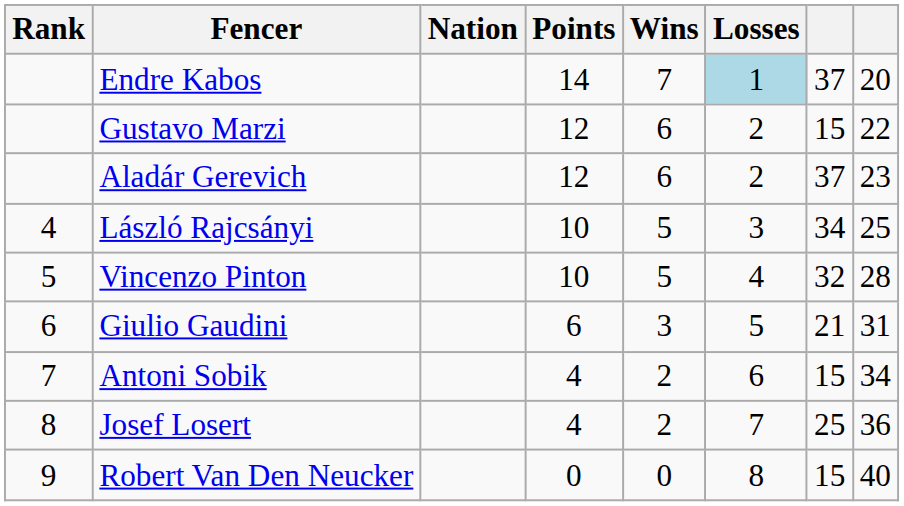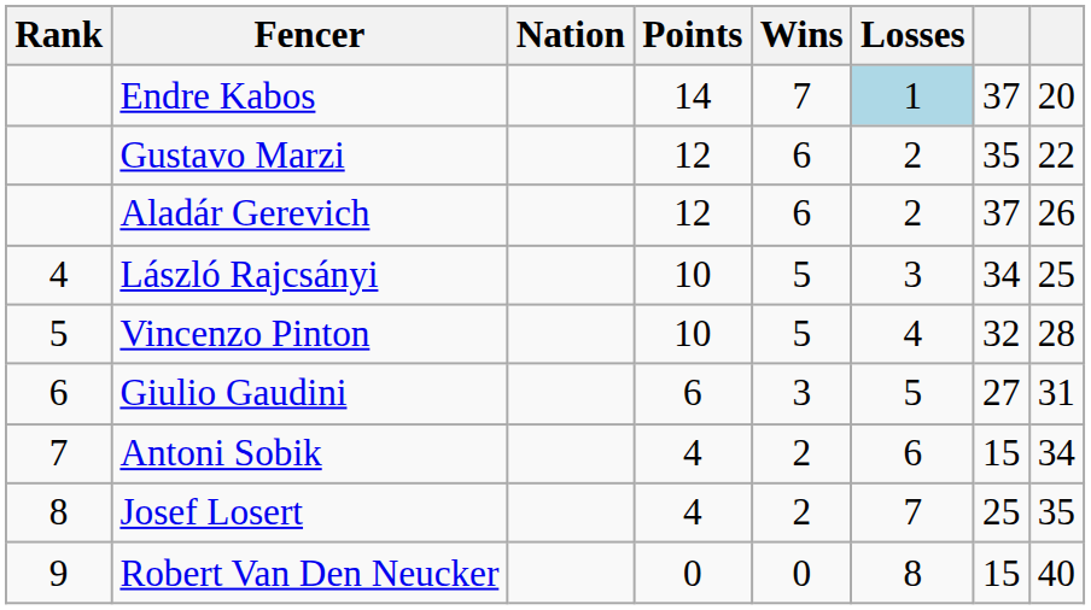 <table class="wikitable sortable" style="text-align: center;">
 <tr>
 <th>Rank</th>
 <th>Fencer</th>
 <th>Nation</th>
 <th>Points</th>
 <th>Wins</th>
 <th>Losses</th>
 <th></th>
 <th></th>
 </tr>
 <tr>
 <td></td>
 <td align=left><a href='#'>Endre Kabos</a></td>
 <td align=left></td>
 <td>14</td>
 <td>7</td>
 <td style="background: lightblue;">1</td>
 <td>37</td>
 <td>20</td>
 </tr>
 <tr>
 <td></td>
 <td align=left><a href='#'>Gustavo Marzi</a></td>
 <td align=left></td>
 <td>12</td>
 <td>6</td>
 <td>2</td>
-<td>15</td>
+<td>35</td>
 <td>22</td>
 </tr>
 <tr>
 <td></td>
 <td align=left><a href='#'>Aladár Gerevich</a></td>
 <td align=left></td>
 <td>12</td>
 <td>6</td>
 <td>2</td>
 <td>37</td>
-<td>23</td>
+<td>26</td>
 </tr>
 <tr>
 <td>4</td>
 <td align=left><a href='#'>László Rajcsányi</a></td>
 <td align=left></td>
 <td>10</td>
 <td>5</td>
 <td>3</td>
 <td>34</td>
 <td>25</td>
 </tr>
 <tr>
 <td>5</td>
 <td align=left><a href='#'>Vincenzo Pinton</a></td>
 <td align=left></td>
 <td>10</td>
 <td>5</td>
 <td>4</td>
 <td>32</td>
 <td>28</td>
 </tr>
 <tr>
 <td>6</td>
 <td align=left><a href='#'>Giulio Gaudini</a></td>
 <td align=left></td>
 <td>6</td>
 <td>3</td>
 <td>5</td>
-<td>21</td>
+<td>27</td>
 <td>31</td>
 </tr>
 <tr>
 <td>7</td>
 <td align=left><a href='#'>Antoni Sobik</a></td>
 <td align=left></td>
 <td>4</td>
 <td>2</td>
 <td>6</td>
 <td>15</td>
 <td>34</td>
 </tr>
 <tr>
 <td>8</td>
 <td align=left><a href='#'>Josef Losert</a></td>
 <td align=left></td>
 <td>4</td>
 <td>2</td>
 <td>7</td>
 <td>25</td>
-<td>36</td>
+<td>35</td>
 </tr>
 <tr>
 <td>9</td>
 <td align=left><a href='#'>Robert Van Den Neucker</a></td>
 <td align=left></td>
 <td>0</td>
 <td>0</td>
 <td>8</td>
 <td>15</td>
 <td>40</td>
 </tr>
 </table>
